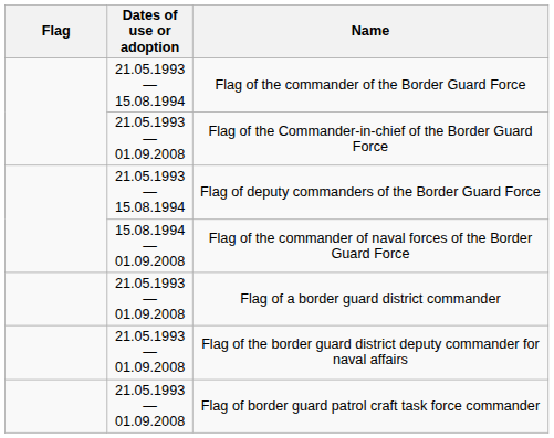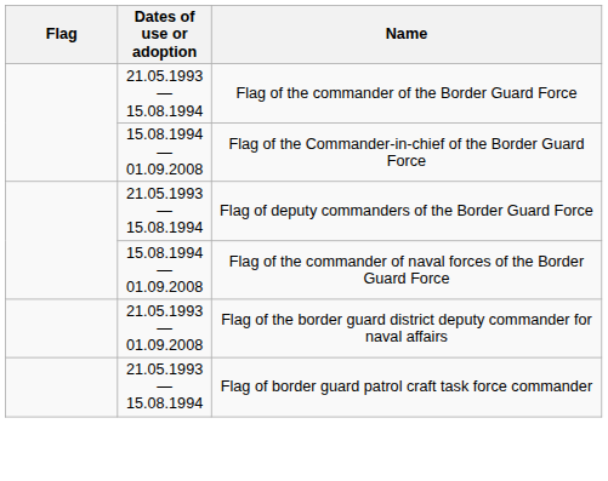 <table class="wikitable">
 <tr>
 <th width="110">Flag</th>
 <th width="90">Dates of use or adoption</th>
 <th width="400">Name</th>
 </tr>
 <tr style="text-align:center;">
 <td rowspan="2"></td>
 <td>21.05.1993 — 15.08.1994</td>
 <td>Flag of the commander of the Border Guard Force</td>
 </tr>
 <tr style="text-align:center;">
-<td>21.05.1993 — 01.09.2008</td>
+<td>15.08.1994 — 01.09.2008</td>
 <td>Flag of the Commander-in-chief of the Border Guard Force</td>
 </tr>
 <tr style="text-align:center;">
 <td rowspan="2"></td>
 <td>21.05.1993 — 15.08.1994</td>
 <td>Flag of deputy commanders of the Border Guard Force</td>
 </tr>
 <tr style="text-align:center;">
 <td>15.08.1994 — 01.09.2008</td>
 <td>Flag of the commander of naval forces of the Border Guard Force</td>
 </tr>
 <tr style="text-align:center;">
 <td></td>
 <td>21.05.1993 — 01.09.2008</td>
-<td>Flag of a border guard district commander</td>
-</tr>
-<tr style="text-align:center;">
-<td></td>
-<td>21.05.1993 — 01.09.2008</td>
 <td>Flag of the border guard district deputy commander for naval affairs</td>
 </tr>
 <tr style="text-align:center;">
 <td></td>
-<td>21.05.1993 — 01.09.2008</td>
+<td>21.05.1993 — 15.08.1994</td>
 <td>Flag of border guard patrol craft task force commander</td>
 </tr>
 </table>
